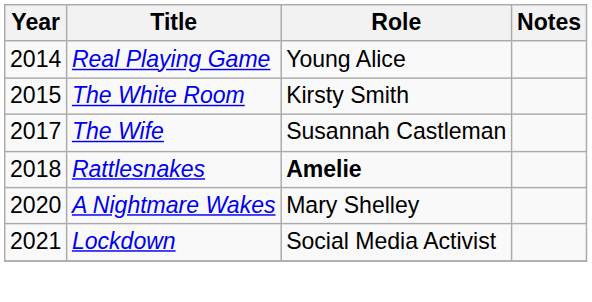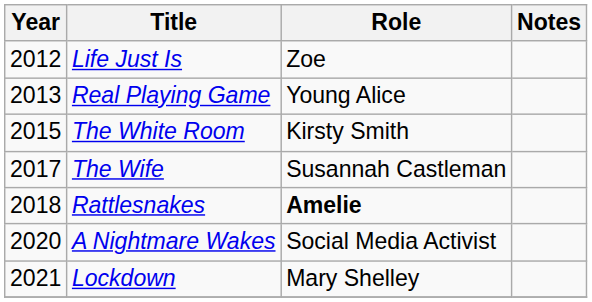 <table class="wikitable sortable">
 <tr>
 <th>Year</th>
 <th>Title</th>
 <th>Role</th>
 <th>Notes</th>
 </tr>
 <tr>
-<td>2014</td>
+<td>2012</td>
+<td><em><a href='#'>Life Just Is</a></em></td>
+<td>Zoe</td>
+<td></td>
+</tr>
+<tr>
+<td>2013</td>
 <td><em><a href='#'>Real Playing Game</a></em></td>
 <td>Young Alice</td>
 <td></td>
 </tr>
 <tr>
 <td>2015</td>
 <td><em><a href='#'>The White Room</a></em></td>
 <td>Kirsty Smith</td>
 <td></td>
 </tr>
 <tr>
 <td>2017</td>
 <td><em><a href='#'>The Wife</a></em></td>
 <td>Susannah Castleman</td>
 <td></td>
 </tr>
 <tr>
 <td>2018</td>
 <td><em><a href='#'>Rattlesnakes</a></em></td>
 <td><strong>Amelie</strong></td>
 <td></td>
 </tr>
 <tr>
 <td>2020</td>
 <td><em><a href='#'>A Nightmare Wakes</a></em></td>
-<td>Mary Shelley</td>
+<td>Social Media Activist</td>
 <td></td>
 </tr>
 <tr>
 <td>2021</td>
 <td><em><a href='#'>Lockdown</a></em></td>
-<td>Social Media Activist</td>
+<td>Mary Shelley</td>
 <td></td>
 </tr>
 <tr>
 </tr>
 </table>
